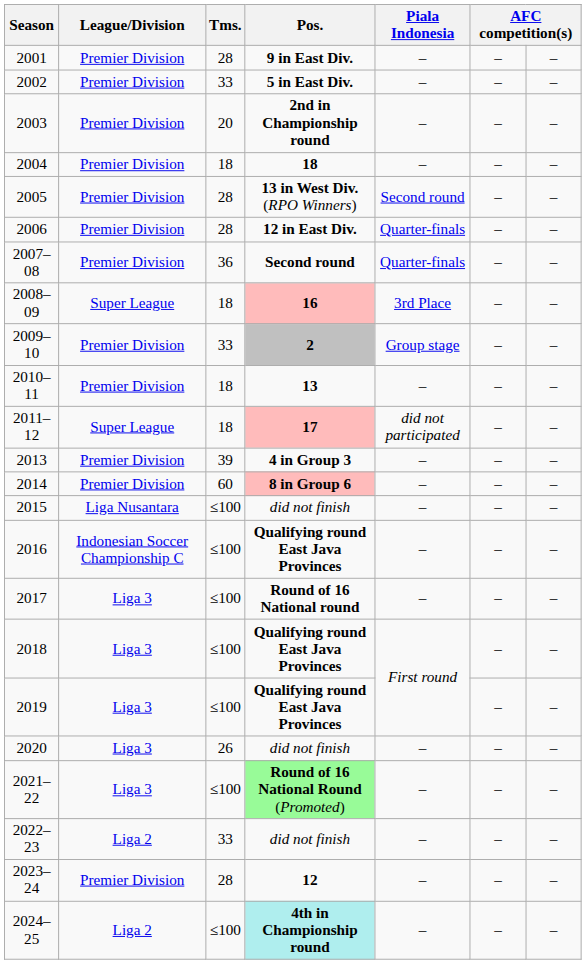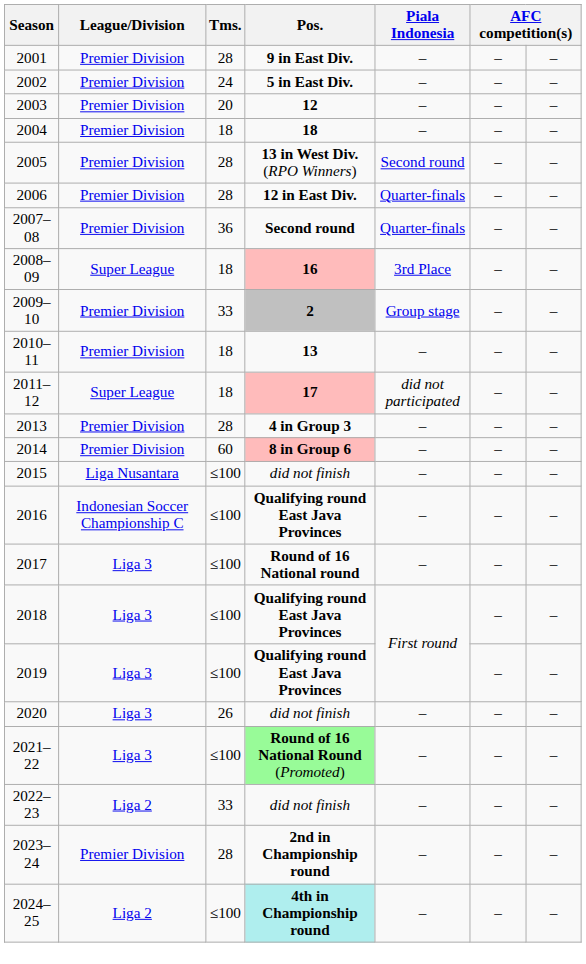 <table class="wikitable" style="text-align:center">
 <tr style="background:#efefef;">
 <th>Season</th>
 <th>League/Division</th>
 <th>Tms.</th>
 <th>Pos.</th>
 <th><a href='#'>Piala Indonesia</a></th>
 <th colspan=2><a href='#'>AFC</a> competition(s)</th>
 </tr>
 <tr>
 <td>2001</td>
 <td><a href='#'>Premier Division</a></td>
 <td>28</td>
 <td><strong>9 in East Div.</strong></td>
 <td>–</td>
 <td>–</td>
 <td>–</td>
 </tr>
 <tr>
 <td>2002</td>
 <td><a href='#'>Premier Division</a></td>
-<td>33</td>
+<td>24</td>
 <td><strong>5 in East Div.</strong></td>
 <td>–</td>
 <td>–</td>
 <td>–</td>
 </tr>
 <tr>
 <td>2003</td>
 <td><a href='#'>Premier Division</a></td>
 <td>20</td>
-<td><strong>2nd in Championship round</strong></td>
+<td><strong>12</strong></td>
 <td>–</td>
 <td>–</td>
 <td>–</td>
 </tr>
 <tr>
 <td>2004</td>
 <td><a href='#'>Premier Division</a></td>
 <td>18</td>
 <td><strong>18</strong></td>
 <td>–</td>
 <td>–</td>
 <td>–</td>
 </tr>
 <tr>
 <td>2005</td>
 <td><a href='#'>Premier Division</a></td>
 <td>28</td>
 <td><strong>13 in West Div.</strong><br> (<em>RPO Winners</em>)</td>
 <td><a href='#'>Second round</a></td>
 <td>–</td>
 <td>–</td>
 </tr>
 <tr>
 <td>2006</td>
 <td><a href='#'>Premier Division</a></td>
 <td>28</td>
 <td><strong>12 in East Div.</strong></td>
 <td><a href='#'>Quarter-finals</a></td>
 <td>–</td>
 <td>–</td>
 </tr>
 <tr>
 <td>2007–08</td>
 <td><a href='#'>Premier Division</a></td>
 <td>36</td>
 <td><strong>Second round</strong></td>
 <td><a href='#'>Quarter-finals</a></td>
 <td>–</td>
 <td>–</td>
 </tr>
 <tr>
 <td>2008–09</td>
 <td><a href='#'>Super League</a></td>
 <td>18</td>
 <td style="background: #FFBBBB;"><strong>16</strong></td>
 <td><a href='#'>3rd Place</a></td>
 <td>–</td>
 <td>–</td>
 </tr>
 <tr>
 <td>2009–10</td>
 <td><a href='#'>Premier Division</a></td>
 <td>33</td>
 <td style="background:silver;"><strong>2</strong></td>
 <td><a href='#'>Group stage</a></td>
 <td>–</td>
 <td>–</td>
 </tr>
 <tr>
 <td>2010–11</td>
 <td><a href='#'>Premier Division</a></td>
 <td>18</td>
 <td><strong>13</strong></td>
 <td>–</td>
 <td>–</td>
 <td>–</td>
 </tr>
 <tr>
 <td>2011–12</td>
 <td><a href='#'>Super League</a></td>
 <td>18</td>
 <td style="background: #FFBBBB;"><strong>17</strong></td>
 <td><em>did not participated</em></td>
 <td>–</td>
 <td>–</td>
 </tr>
 <tr>
 <td>2013</td>
 <td><a href='#'>Premier Division</a></td>
-<td>39</td>
+<td>28</td>
 <td><strong>4 in Group 3</strong></td>
 <td>–</td>
 <td>–</td>
 <td>–</td>
 </tr>
 <tr>
 <td>2014</td>
 <td><a href='#'>Premier Division</a></td>
 <td>60</td>
 <td style="background: #FFBBBB;"><strong>8 in Group 6</strong></td>
 <td>–</td>
 <td>–</td>
 <td>–</td>
 </tr>
 <tr>
 <td>2015</td>
 <td><a href='#'>Liga Nusantara</a></td>
 <td>≤100</td>
 <td><em>did not finish</em></td>
 <td>–</td>
 <td>–</td>
 <td>–</td>
 </tr>
 <tr>
 <td>2016</td>
 <td><a href='#'>Indonesian Soccer Championship C</a></td>
 <td>≤100</td>
 <td><strong>Qualifying round<br>East Java Provinces</strong></td>
 <td>–</td>
 <td>–</td>
 <td>–</td>
 </tr>
 <tr>
 <td>2017</td>
 <td><a href='#'>Liga 3</a></td>
 <td>≤100</td>
 <td><strong>Round of 16<br>National round</strong></td>
 <td>–</td>
 <td>–</td>
 <td>–</td>
 </tr>
 <tr>
 <td>2018</td>
 <td><a href='#'>Liga 3</a></td>
 <td>≤100</td>
 <td><strong>Qualifying round<br>East Java Provinces</strong></td>
 <td rowspan="2"><em>First round</em></td>
 <td>–</td>
 <td>–</td>
 </tr>
 <tr>
 <td>2019</td>
 <td><a href='#'>Liga 3</a></td>
 <td>≤100</td>
 <td><strong>Qualifying round<br>East Java Provinces</strong></td>
 <td>–</td>
 <td>–</td>
 </tr>
 <tr>
 <td>2020</td>
 <td><a href='#'>Liga 3</a></td>
 <td>26</td>
 <td><em>did not finish</em></td>
 <td>–</td>
 <td>–</td>
 <td>–</td>
 </tr>
 <tr>
 <td>2021–22</td>
 <td><a href='#'>Liga 3</a></td>
 <td>≤100</td>
 <td bgcolor="palegreen"><strong>Round of 16<br>National Round</strong><br>(<em>Promoted</em>)</td>
 <td>–</td>
 <td>–</td>
 <td>–</td>
 </tr>
 <tr>
 <td>2022–23</td>
 <td><a href='#'>Liga 2</a></td>
 <td>33</td>
 <td><em>did not finish</em></td>
 <td>–</td>
 <td>–</td>
 <td>–</td>
 </tr>
 <tr>
 <td>2023–24</td>
 <td><a href='#'>Premier Division</a></td>
 <td>28</td>
-<td><strong>12</strong></td>
+<td><strong>2nd in Championship round</strong></td>
 <td>–</td>
 <td>–</td>
 <td>–</td>
 </tr>
 <tr>
 <td>2024–25</td>
 <td><a href='#'>Liga 2</a></td>
 <td>≤100</td>
 <td style="background: paleturquoise;"><strong>4th in Championship round</strong></td>
 <td>–</td>
 <td>–</td>
 <td>–</td>
 </tr>
 </table>
